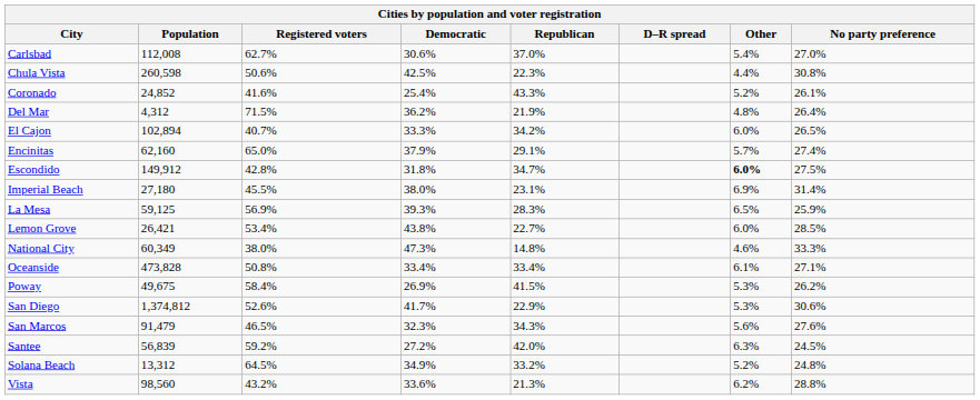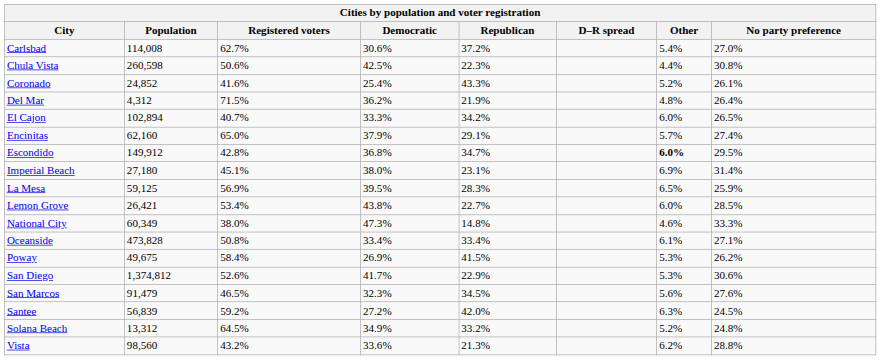 <table class="wikitable collapsible collapsed sortable" style="width: 100%;">
 <tr>
 <th colspan=8>Cities by population and voter registration</th>
 </tr>
 <tr>
 <th>City</th>
 <th data-sort-type="number">Population</th>
 <th data-sort-type="number">Registered voters<br></th>
 <th data-sort-type="number">Democratic</th>
 <th data-sort-type="number">Republican</th>
 <th data-sort-type="number">D–R spread</th>
 <th data-sort-type="number">Other</th>
 <th data-sort-type="number">No party preference</th>
 </tr>
 <tr>
 <td><a href='#'>Carlsbad</a></td>
-<td>112,008</td>
+<td>114,008</td>
 <td>62.7%</td>
 <td>30.6%</td>
-<td>37.0%</td>
+<td>37.2%</td>
 <td></td>
 <td>5.4%</td>
 <td>27.0%</td>
 </tr>
 <tr>
 <td><a href='#'>Chula Vista</a></td>
 <td>260,598</td>
 <td>50.6%</td>
 <td>42.5%</td>
 <td>22.3%</td>
 <td></td>
 <td>4.4%</td>
 <td>30.8%</td>
 </tr>
 <tr>
 <td><a href='#'>Coronado</a></td>
 <td>24,852</td>
 <td>41.6%</td>
 <td>25.4%</td>
 <td>43.3%</td>
 <td></td>
 <td>5.2%</td>
 <td>26.1%</td>
 </tr>
 <tr>
 <td><a href='#'>Del Mar</a></td>
 <td>4,312</td>
 <td>71.5%</td>
 <td>36.2%</td>
 <td>21.9%</td>
 <td></td>
 <td>4.8%</td>
 <td>26.4%</td>
 </tr>
 <tr>
 <td><a href='#'>El Cajon</a></td>
 <td>102,894</td>
 <td>40.7%</td>
 <td>33.3%</td>
 <td>34.2%</td>
 <td></td>
 <td>6.0%</td>
 <td>26.5%</td>
 </tr>
 <tr>
 <td><a href='#'>Encinitas</a></td>
 <td>62,160</td>
 <td>65.0%</td>
 <td>37.9%</td>
 <td>29.1%</td>
 <td></td>
 <td>5.7%</td>
 <td>27.4%</td>
 </tr>
 <tr>
 <td><a href='#'>Escondido</a></td>
 <td>149,912</td>
 <td>42.8%</td>
-<td>31.8%</td>
+<td>36.8%</td>
 <td>34.7%</td>
 <td></td>
 <td><strong>6.0%</strong></td>
-<td>27.5%</td>
+<td>29.5%</td>
 </tr>
 <tr>
 <td><a href='#'>Imperial Beach</a></td>
 <td>27,180</td>
-<td>45.5%</td>
+<td>45.1%</td>
 <td>38.0%</td>
 <td>23.1%</td>
 <td></td>
 <td>6.9%</td>
 <td>31.4%</td>
 </tr>
 <tr>
 <td><a href='#'>La Mesa</a></td>
 <td>59,125</td>
 <td>56.9%</td>
-<td>39.3%</td>
+<td>39.5%</td>
 <td>28.3%</td>
 <td></td>
 <td>6.5%</td>
 <td>25.9%</td>
 </tr>
 <tr>
 <td><a href='#'>Lemon Grove</a></td>
 <td>26,421</td>
 <td>53.4%</td>
 <td>43.8%</td>
 <td>22.7%</td>
 <td></td>
 <td>6.0%</td>
 <td>28.5%</td>
 </tr>
 <tr>
 <td><a href='#'>National City</a></td>
 <td>60,349</td>
 <td>38.0%</td>
 <td>47.3%</td>
 <td>14.8%</td>
 <td></td>
 <td>4.6%</td>
 <td>33.3%</td>
 </tr>
 <tr>
 <td><a href='#'>Oceanside</a></td>
 <td>473,828</td>
 <td>50.8%</td>
 <td>33.4%</td>
 <td>33.4%</td>
 <td></td>
 <td>6.1%</td>
 <td>27.1%</td>
 </tr>
 <tr>
 <td><a href='#'>Poway</a></td>
 <td>49,675</td>
 <td>58.4%</td>
 <td>26.9%</td>
 <td>41.5%</td>
 <td></td>
 <td>5.3%</td>
 <td>26.2%</td>
 </tr>
 <tr>
 <td><a href='#'>San Diego</a></td>
 <td>1,374,812</td>
 <td>52.6%</td>
 <td>41.7%</td>
 <td>22.9%</td>
 <td></td>
 <td>5.3%</td>
 <td>30.6%</td>
 </tr>
 <tr>
 <td><a href='#'>San Marcos</a></td>
 <td>91,479</td>
 <td>46.5%</td>
 <td>32.3%</td>
-<td>34.3%</td>
+<td>34.5%</td>
 <td></td>
 <td>5.6%</td>
 <td>27.6%</td>
 </tr>
 <tr>
 <td><a href='#'>Santee</a></td>
 <td>56,839</td>
 <td>59.2%</td>
 <td>27.2%</td>
 <td>42.0%</td>
 <td></td>
 <td>6.3%</td>
 <td>24.5%</td>
 </tr>
 <tr>
 <td><a href='#'>Solana Beach</a></td>
 <td>13,312</td>
 <td>64.5%</td>
 <td>34.9%</td>
 <td>33.2%</td>
 <td></td>
 <td>5.2%</td>
 <td>24.8%</td>
 </tr>
 <tr>
 <td><a href='#'>Vista</a></td>
 <td>98,560</td>
 <td>43.2%</td>
 <td>33.6%</td>
 <td>21.3%</td>
 <td></td>
 <td>6.2%</td>
 <td>28.8%</td>
 </tr>
 </table>
